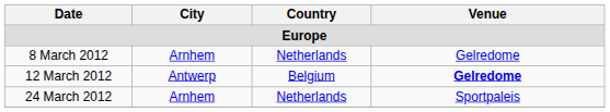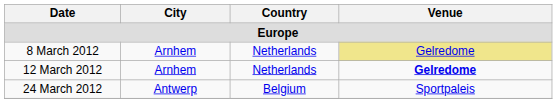 <table class="wikitable">
 <tr>
 <th width="150" rowspan="1">Date</th>
 <th width="140" rowspan="1">City</th>
 <th width="140" rowspan="1">Country</th>
 <th width="280" rowspan="1">Venue</th>
 </tr>
 <tr bgcolor="#DDDDDD">
 <td colspan=5 align=center><strong>Europe</strong></td>
 </tr>
 <tr>
 <td align="center">8 March 2012</td>
 <td align="center"><a href='#'>Arnhem</a></td>
 <td align="center"><a href='#'>Netherlands</a></td>
-<td align="center"><a href='#'>Gelredome</a></td>
+<td align="center" style="background: khaki;"><a href='#'>Gelredome</a></td>
 </tr>
 <tr>
 <td align="center">12 March 2012</td>
-<td align="center"><a href='#'>Antwerp</a></td>
-<td align="center"><a href='#'>Belgium</a></td>
+<td align="center"><a href='#'>Arnhem</a></td>
+<td align="center"><a href='#'>Netherlands</a></td>
 <td align="center"><strong><a href='#'>Gelredome</a></strong></td>
 </tr>
 <tr>
 <td align="center">24 March 2012</td>
-<td align="center"><a href='#'>Arnhem</a></td>
-<td align="center"><a href='#'>Netherlands</a></td>
+<td align="center"><a href='#'>Antwerp</a></td>
+<td align="center"><a href='#'>Belgium</a></td>
 <td align="center"><a href='#'>Sportpaleis</a></td>
 </tr>
 <tr>
 </tr>
 </table>
